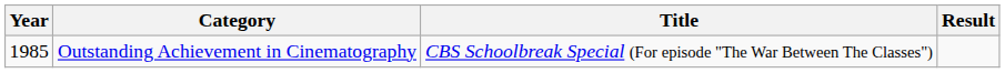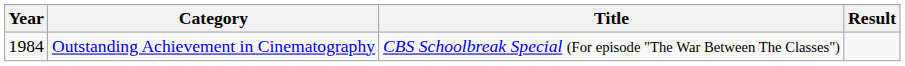 <table class="wikitable">
 <tr>
 <th>Year</th>
 <th>Category</th>
 <th>Title</th>
 <th>Result</th>
 </tr>
 <tr>
-<td>1985</td>
+<td>1984</td>
 <td><a href='#'>Outstanding Achievement in Cinematography</a></td>
 <td><em><a href='#'>CBS Schoolbreak Special</a></em> <small>(For episode "The War Between The Classes")</small></td>
 <td></td>
 </tr>
 </table>
